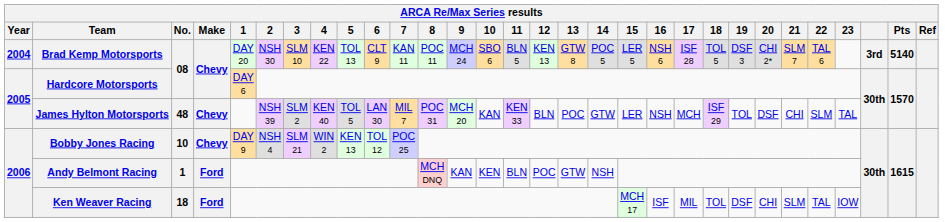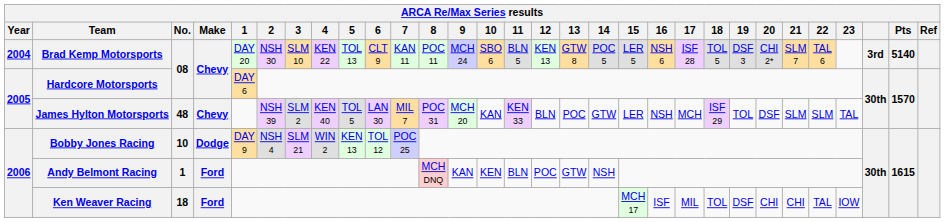 <table class="wikitable " style="text-align:center; font-size:75%">
 <tr>
 <th colspan=30><a href='#'>ARCA Re/Max Series</a> results</th>
 </tr>
 <tr>
 <th>Year</th>
 <th>Team</th>
 <th>No.</th>
 <th>Make</th>
 <th>1</th>
 <th>2</th>
 <th>3</th>
 <th>4</th>
 <th>5</th>
 <th>6</th>
 <th>7</th>
 <th>8</th>
 <th>9</th>
 <th>10</th>
 <th>11</th>
 <th>12</th>
 <th>13</th>
 <th>14</th>
 <th>15</th>
 <th>16</th>
 <th>17</th>
 <th>18</th>
 <th>19</th>
 <th>20</th>
 <th>21</th>
 <th>22</th>
 <th>23</th>
 <th></th>
 <th>Pts</th>
 <th>Ref</th>
 </tr>
 <tr>
 <th><a href='#'>2004</a></th>
 <th><a href='#'>Brad Kemp Motorsports</a></th>
 <th rowspan=2>08</th>
 <th rowspan=2><a href='#'>Chevy</a></th>
 <td style="background:#DFFFDF;"><a href='#'>DAY</a><br><small>20</small></td>
 <td style="background:#EFCFFF;"><a href='#'>NSH</a><br><small>30</small></td>
 <td style="background:#FFDF9F;"><a href='#'>SLM</a><br><small>10</small></td>
 <td style="background:#EFCFFF;"><a href='#'>KEN</a><br><small>22</small></td>
 <td style="background:#DFFFDF;"><a href='#'>TOL</a><br><small>13</small></td>
 <td style="background:#FFDF9F;"><a href='#'>CLT</a><br><small>9</small></td>
 <td style="background:#DFFFDF;"><a href='#'>KAN</a><br><small>11</small></td>
 <td style="background:#DFFFDF;"><a href='#'>POC</a><br><small>11</small></td>
 <td style="background:#CFCFFF;"><a href='#'>MCH</a><br><small>24</small></td>
 <td style="background:#FFDF9F;"><a href='#'>SBO</a><br><small>6</small></td>
 <td style="background:#DFDFDF;"><a href='#'>BLN</a><br><small>5</small></td>
 <td style="background:#DFFFDF;"><a href='#'>KEN</a><br><small>13</small></td>
 <td style="background:#FFDF9F;"><a href='#'>GTW</a><br><small>8</small></td>
 <td style="background:#DFDFDF;"><a href='#'>POC</a><br><small>5</small></td>
 <td style="background:#DFDFDF;"><a href='#'>LER</a><br><small>5</small></td>
 <td style="background:#FFDF9F;"><a href='#'>NSH</a><br><small>6</small></td>
 <td style="background:#EFCFFF;"><a href='#'>ISF</a><br><small>28</small></td>
 <td style="background:#DFDFDF;"><a href='#'>TOL</a><br><small>5</small></td>
 <td style="background:#DFDFDF;"><a href='#'>DSF</a><br><small>3</small></td>
 <td style="background:#DFDFDF;"><a href='#'>CHI</a><br><small>2*</small></td>
 <td style="background:#FFDF9F;"><a href='#'>SLM</a><br><small>7</small></td>
 <td style="background:#FFDF9F;"><a href='#'>TAL</a><br><small>6</small></td>
 <td></td>
 <th>3rd</th>
 <th>5140</th>
 <th></th>
 </tr>
 <tr>
 <th rowspan=2><a href='#'>2005</a></th>
 <th><a href='#'>Hardcore Motorsports</a></th>
 <td style="background:#FFDF9F;"><a href='#'>DAY</a><br><small>6</small></td>
 <td colspan=22></td>
 <th rowspan=2>30th</th>
 <th rowspan=2>1570</th>
 <th rowspan=2></th>
 </tr>
 <tr>
 <th><a href='#'>James Hylton Motorsports</a></th>
 <th>48</th>
 <th><a href='#'>Chevy</a></th>
 <td></td>
 <td style="background:#EFCFFF;"><a href='#'>NSH</a><br><small>39</small></td>
 <td style="background:#DFDFDF;"><a href='#'>SLM</a><br><small>2</small></td>
 <td style="background:#EFCFFF;"><a href='#'>KEN</a><br><small>40</small></td>
 <td style="background:#DFDFDF;"><a href='#'>TOL</a><br><small>5</small></td>
 <td style="background:#EFCFFF;"><a href='#'>LAN</a><br><small>30</small></td>
 <td style="background:#FFDF9F;"><a href='#'>MIL</a><br><small>7</small></td>
 <td style="background:#EFCFFF;"><a href='#'>POC</a><br><small>31</small></td>
 <td style="background:#DFFFDF;"><a href='#'>MCH</a><br><small>20</small></td>
 <td><a href='#'>KAN</a></td>
 <td style="background:#EFCFFF;"><a href='#'>KEN</a><br><small>33</small></td>
 <td><a href='#'>BLN</a></td>
 <td><a href='#'>POC</a></td>
 <td><a href='#'>GTW</a></td>
 <td><a href='#'>LER</a></td>
 <td><a href='#'>NSH</a></td>
 <td><a href='#'>MCH</a></td>
 <td style="background:#EFCFFF;"><a href='#'>ISF</a><br><small>29</small></td>
 <td><a href='#'>TOL</a></td>
 <td><a href='#'>DSF</a></td>
-<td><a href='#'>CHI</a></td>
+<td><a href='#'>SLM</a></td>
 <td><a href='#'>SLM</a></td>
 <td><a href='#'>TAL</a></td>
 </tr>
 <tr>
 <th rowspan=3><a href='#'>2006</a></th>
 <th><a href='#'>Bobby Jones Racing</a></th>
 <th>10</th>
-<th><a href='#'>Chevy</a></th>
+<th><a href='#'>Dodge</a></th>
 <td style="background:#FFDF9F;"><a href='#'>DAY</a><br><small>9</small></td>
 <td style="background:#DFDFDF;"><a href='#'>NSH</a><br><small>4</small></td>
 <td style="background:#EFCFFF;"><a href='#'>SLM</a><br><small>21</small></td>
 <td style="background:#DFDFDF;"><a href='#'>WIN</a><br><small>2</small></td>
 <td style="background:#DFFFDF;"><a href='#'>KEN</a><br><small>13</small></td>
 <td style="background:#DFFFDF;"><a href='#'>TOL</a><br><small>12</small></td>
 <td style="background:#CFCFFF;"><a href='#'>POC</a><br><small>25</small></td>
 <td colspan=16></td>
 <th rowspan=3>30th</th>
 <th rowspan=3>1615</th>
 <th rowspan=3></th>
 </tr>
 <tr>
 <th><a href='#'>Andy Belmont Racing</a></th>
 <th>1</th>
 <th><a href='#'>Ford</a></th>
 <td colspan=7></td>
 <td style="background:#FFCFCF;"><a href='#'>MCH</a><br><small>DNQ</small></td>
 <td><a href='#'>KAN</a></td>
 <td><a href='#'>KEN</a></td>
 <td><a href='#'>BLN</a></td>
 <td><a href='#'>POC</a></td>
 <td><a href='#'>GTW</a></td>
 <td><a href='#'>NSH</a></td>
 <td colspan=9></td>
 </tr>
 <tr>
 <th><a href='#'>Ken Weaver Racing</a></th>
 <th>18</th>
 <th><a href='#'>Ford</a></th>
 <td colspan=14></td>
 <td style="background:#DFFFDF;"><a href='#'>MCH</a><br><small>17</small></td>
 <td><a href='#'>ISF</a></td>
 <td><a href='#'>MIL</a></td>
 <td><a href='#'>TOL</a></td>
 <td><a href='#'>DSF</a></td>
 <td><a href='#'>CHI</a></td>
-<td><a href='#'>SLM</a></td>
+<td><a href='#'>CHI</a></td>
 <td><a href='#'>TAL</a></td>
 <td><a href='#'>IOW</a></td>
 </tr>
 </table>
